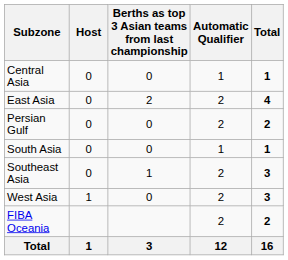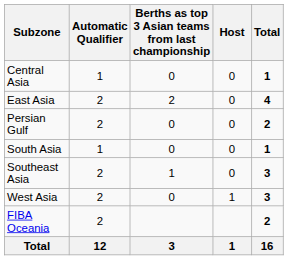 <table class=wikitable style="text-align:center; font-size:90%" width=40%>
 <tr>
 <th style="width:30%">Subzone</th>
+<th style="width:20%">Automatic Qualifier</th>
+<th style="width:20%">Berths as top 3 Asian teams from last championship</th>
 <th style="width:20%">Host</th>
-<th style="width:20%">Berths as top 3 Asian teams from last championship</th>
-<th style="width:20%">Automatic Qualifier</th>
 <th style="width:10%">Total</th>
 </tr>
 <tr>
 <td align=left>Central Asia</td>
+<td>1</td>
 <td>0</td>
 <td>0</td>
-<td>1</td>
 <td><strong>1</strong></td>
 </tr>
 <tr>
 <td align=left>East Asia</td>
-<td>0</td>
 <td>2</td>
 <td>2</td>
+<td>0</td>
 <td><strong>4</strong></td>
 </tr>
 <tr>
 <td align=left>Persian Gulf</td>
+<td>2</td>
 <td>0</td>
 <td>0</td>
-<td>2</td>
 <td><strong>2</strong></td>
 </tr>
 <tr>
 <td align=left>South Asia</td>
+<td>1</td>
 <td>0</td>
 <td>0</td>
-<td>1</td>
 <td><strong>1</strong></td>
 </tr>
 <tr>
 <td align=left>Southeast Asia</td>
+<td>2</td>
+<td>1</td>
 <td>0</td>
-<td>1</td>
-<td>2</td>
 <td><strong>3</strong></td>
 </tr>
 <tr>
 <td align=left>West Asia</td>
+<td>2</td>
+<td>0</td>
 <td>1</td>
-<td>0</td>
-<td>2</td>
 <td><strong>3</strong></td>
 </tr>
 <tr>
 <td align=left><a href='#'>FIBA Oceania</a></td>
+<td>2</td>
 <td></td>
 <td></td>
-<td>2</td>
 <td><strong>2</strong></td>
 </tr>
 <tr>
 <th>Total</th>
+<th>12</th>
+<th>3</th>
 <th>1</th>
-<th>3</th>
-<th>12</th>
 <th>16</th>
 </tr>
 </table>
